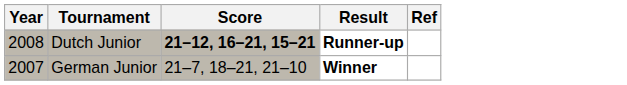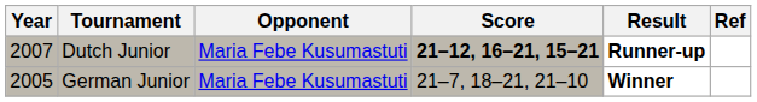 <table class="sortable wikitable" style="font-size: 90%;">
 <tr>
 <th>Year</th>
 <th>Tournament</th>
+<th>Opponent</th>
 <th>Score</th>
 <th>Result</th>
 <th>Ref</th>
 </tr>
 <tr style="background:#BDB8AD">
-<td align="center">2008</td>
+<td align="center">2007</td>
 <td align="left">Dutch Junior</td>
+<td align="left"> <a href='#'>Maria Febe Kusumastuti</a></td>
 <td align="left"><strong>21–12, 16–21, 15–21</strong></td>
 <td style="text-align:left; background:white"> <strong>Runner-up</strong></td>
 <td style="text-align:center; background:white"></td>
 </tr>
 <tr style="background:#BDB8AD">
-<td align="center">2007</td>
+<td align="center">2005</td>
 <td align="left">German Junior</td>
+<td align="left"> <a href='#'>Maria Febe Kusumastuti</a></td>
 <td align="left">21–7, 18–21, 21–10</td>
 <td style="text-align:left; background:white"> <strong>Winner</strong></td>
 <td style="text-align:center; background:white"></td>
 </tr>
 </table>
